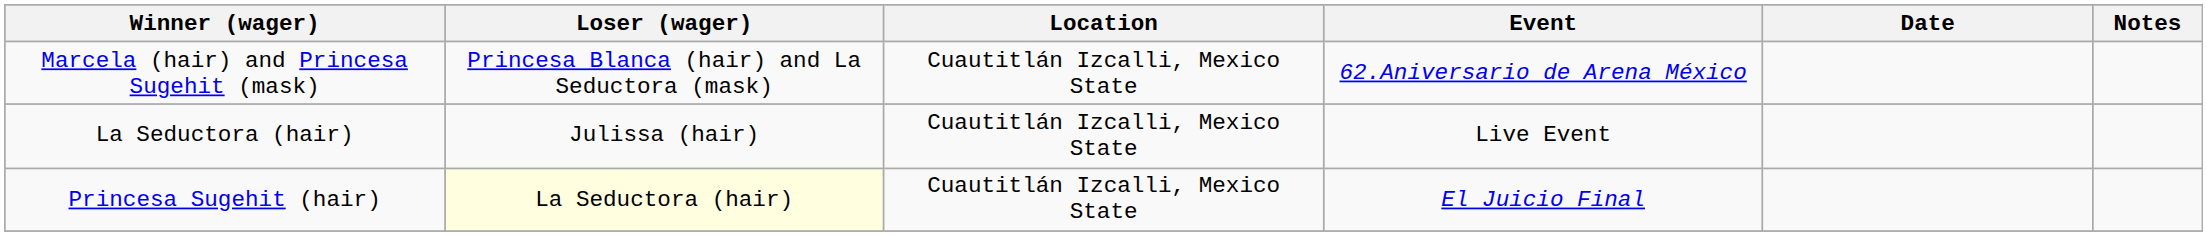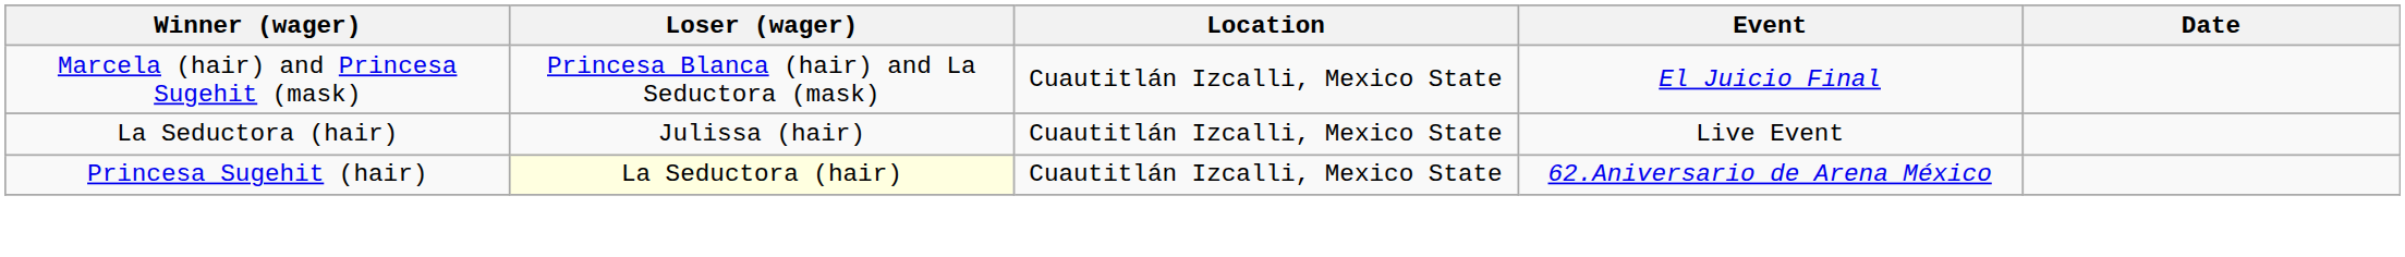 <table class="wikitable sortable" width=100%  style="text-align: center">
 <tr>
 <th width=20% scope="col">Winner (wager)</th>
 <th width=20% scope="col">Loser (wager)</th>
 <th width=20% scope="col">Location</th>
 <th width=20% scope="col">Event</th>
 <th width=15% scope="col">Date</th>
-<th class="unsortable" width=5% scope="col">Notes</th>
 </tr>
 <tr>
 <td><a href='#'>Marcela</a> (hair) and <a href='#'>Princesa Sugehit</a> (mask)</td>
 <td><a href='#'>Princesa Blanca</a> (hair) and La Seductora (mask)</td>
 <td>Cuautitlán Izcalli, Mexico State</td>
-<td><em><a href='#'>62.Aniversario de Arena México</a></em></td>
-<td></td>
+<td><em><a href='#'>El Juicio Final</a></em></td>
 <td></td>
 </tr>
 <tr>
 <td>La Seductora (hair)</td>
 <td>Julissa (hair)</td>
 <td>Cuautitlán Izcalli, Mexico State</td>
 <td>Live Event</td>
 <td></td>
-<td></td>
 </tr>
 <tr>
 <td><a href='#'>Princesa Sugehit</a> (hair)</td>
 <td style="background: lightyellow;">La Seductora (hair)</td>
 <td>Cuautitlán Izcalli, Mexico State</td>
-<td><em><a href='#'>El Juicio Final</a></em></td>
-<td></td>
+<td><em><a href='#'>62.Aniversario de Arena México</a></em></td>
 <td></td>
 </tr>
 </table>
